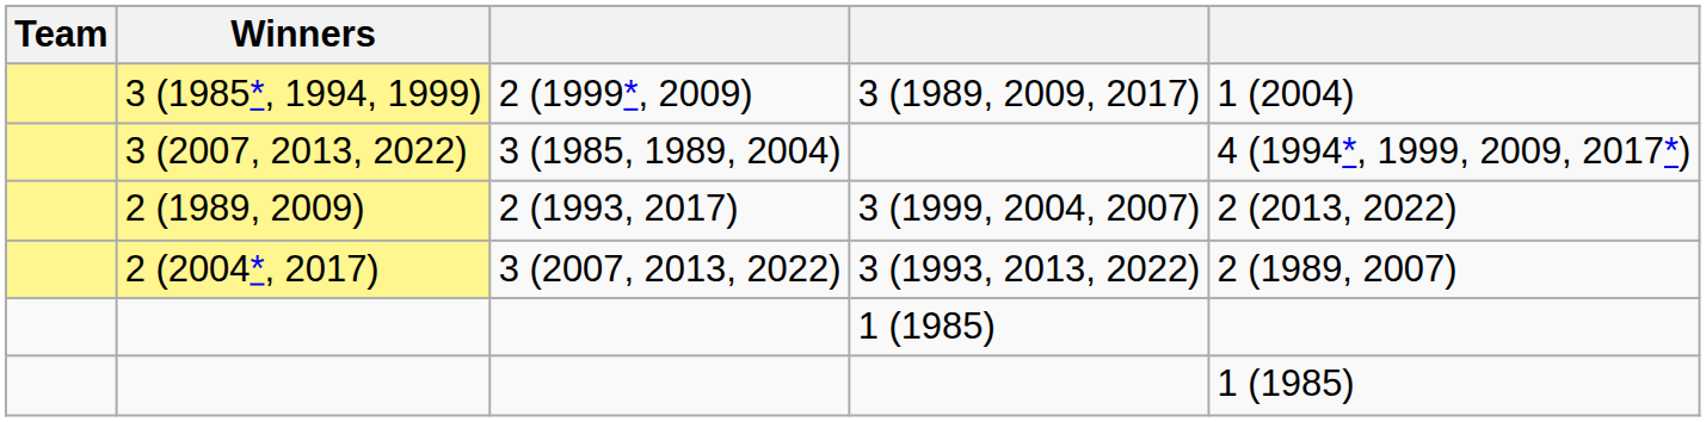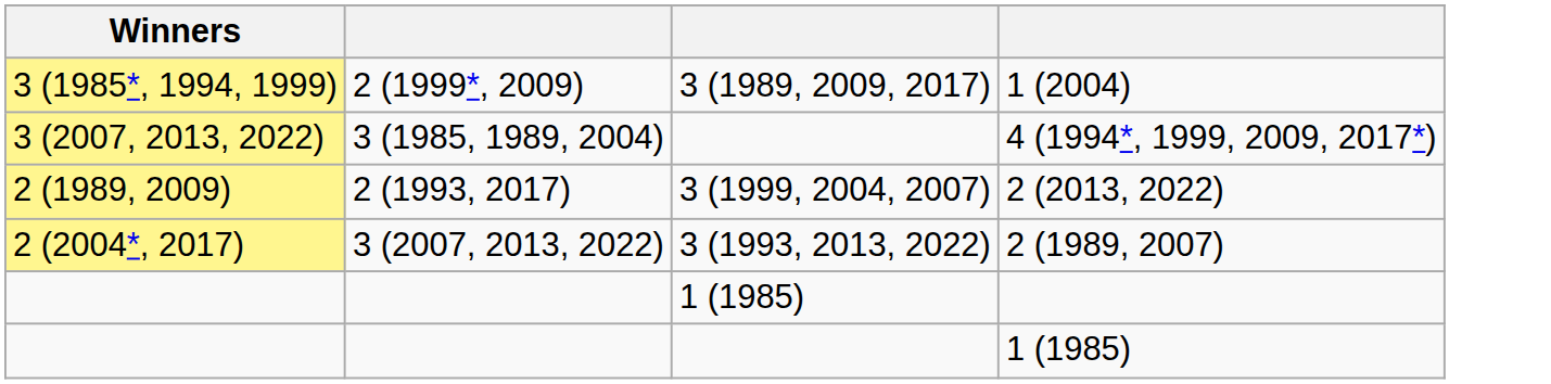 <table class="wikitable sortable">
 <tr>
-<th>Team</th>
 <th>Winners</th>
 <th></th>
 <th></th>
 <th></th>
 </tr>
 <tr>
-<td style=background:#FFF68F></td>
 <td style=background:#FFF68F>3 (1985<a href='#'>*</a>, 1994, 1999)</td>
 <td>2 (1999<a href='#'>*</a>, 2009)</td>
 <td>3 (1989, 2009, 2017)</td>
 <td>1 (2004)</td>
 </tr>
 <tr>
-<td style=background:#FFF68F></td>
 <td style=background:#FFF68F>3 (2007, 2013, 2022)</td>
 <td>3 (1985, 1989, 2004)</td>
 <td></td>
 <td>4 (1994<a href='#'>*</a>, 1999, 2009, 2017<a href='#'>*</a>)</td>
 </tr>
 <tr>
-<td style=background:#FFF68F></td>
 <td style=background:#FFF68F>2 (1989, 2009)</td>
 <td>2 (1993, 2017)</td>
 <td>3 (1999, 2004, 2007)</td>
 <td>2 (2013, 2022)</td>
 </tr>
 <tr>
-<td style=background:#FFF68F></td>
 <td style=background:#FFF68F>2 (2004<a href='#'>*</a>, 2017)</td>
 <td>3 (2007, 2013, 2022)</td>
 <td>3 (1993, 2013, 2022)</td>
 <td>2 (1989, 2007)</td>
 </tr>
 <tr>
-<td></td>
 <td></td>
 <td></td>
 <td>1 (1985)</td>
 <td></td>
 </tr>
 <tr>
 <td></td>
 <td></td>
 <td></td>
-<td></td>
 <td>1 (1985)</td>
 </tr>
 </table>
